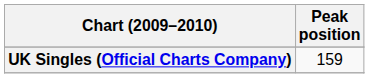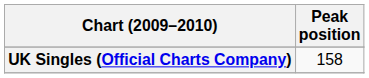 <table class="wikitable sortable plainrowheaders" style="text-align:center">
 <tr>
 <th>Chart (2009–2010)</th>
 <th>Peak<br>position</th>
 </tr>
 <tr>
 </tr>
 <tr>
 </tr>
 <tr>
 </tr>
 <tr>
 </tr>
 <tr>
 </tr>
 <tr>
 </tr>
 <tr>
 <th scope="row">UK Singles (<a href='#'>Official Charts Company</a>)</th>
-<td>159</td>
+<td>158</td>
 </tr>
 <tr>
 </tr>
 <tr>
 </tr>
 <tr>
 </tr>
 <tr>
 </tr>
 <tr>
 </tr>
 <tr>
 </tr>
 </table>
